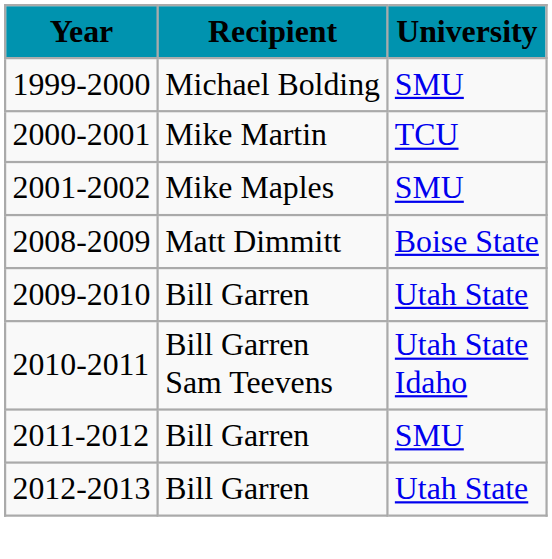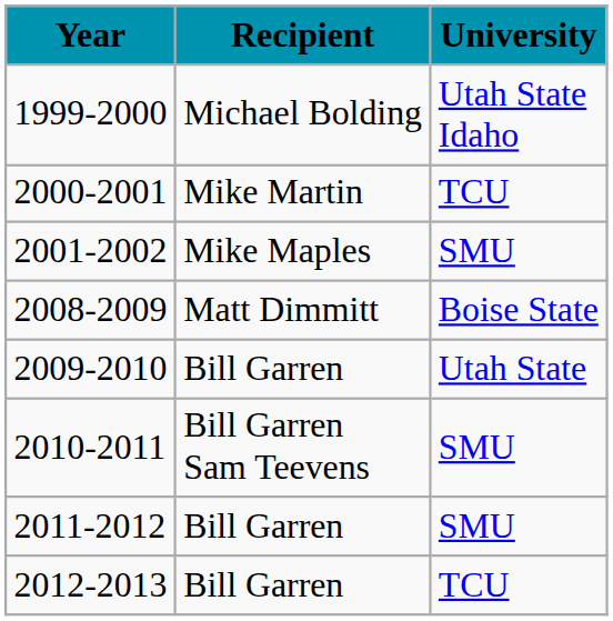 <table class="wikitable sortable" style="font-size:90%;">
 <tr>
 <th style="background:#0093AF;"><span>Year </span></th>
 <th style="background:#0093AF;"><span>Recipient</span></th>
 <th style="background:#0093AF;"><span>University</span></th>
 </tr>
 <tr>
 <td>1999-2000</td>
 <td>Michael Bolding</td>
-<td><a href='#'>SMU</a></td>
+<td><a href='#'>Utah State</a><br><a href='#'>Idaho</a></td>
 </tr>
 <tr>
 <td>2000-2001</td>
 <td>Mike Martin</td>
 <td><a href='#'>TCU</a></td>
 </tr>
 <tr>
 <td>2001-2002</td>
 <td>Mike Maples</td>
 <td><a href='#'>SMU</a></td>
 </tr>
 <tr>
 <td>2008-2009</td>
 <td>Matt Dimmitt</td>
 <td><a href='#'>Boise State</a></td>
 </tr>
 <tr>
 <td>2009-2010</td>
 <td>Bill Garren</td>
 <td><a href='#'>Utah State</a></td>
 </tr>
 <tr>
 <td>2010-2011</td>
 <td>Bill Garren<br>Sam Teevens</td>
-<td><a href='#'>Utah State</a><br><a href='#'>Idaho</a></td>
+<td><a href='#'>SMU</a></td>
 </tr>
 <tr>
 <td>2011-2012</td>
 <td>Bill Garren</td>
 <td><a href='#'>SMU</a></td>
 </tr>
 <tr>
 <td>2012-2013</td>
 <td>Bill Garren</td>
-<td><a href='#'>Utah State</a></td>
+<td><a href='#'>TCU</a></td>
 </tr>
 </table>
